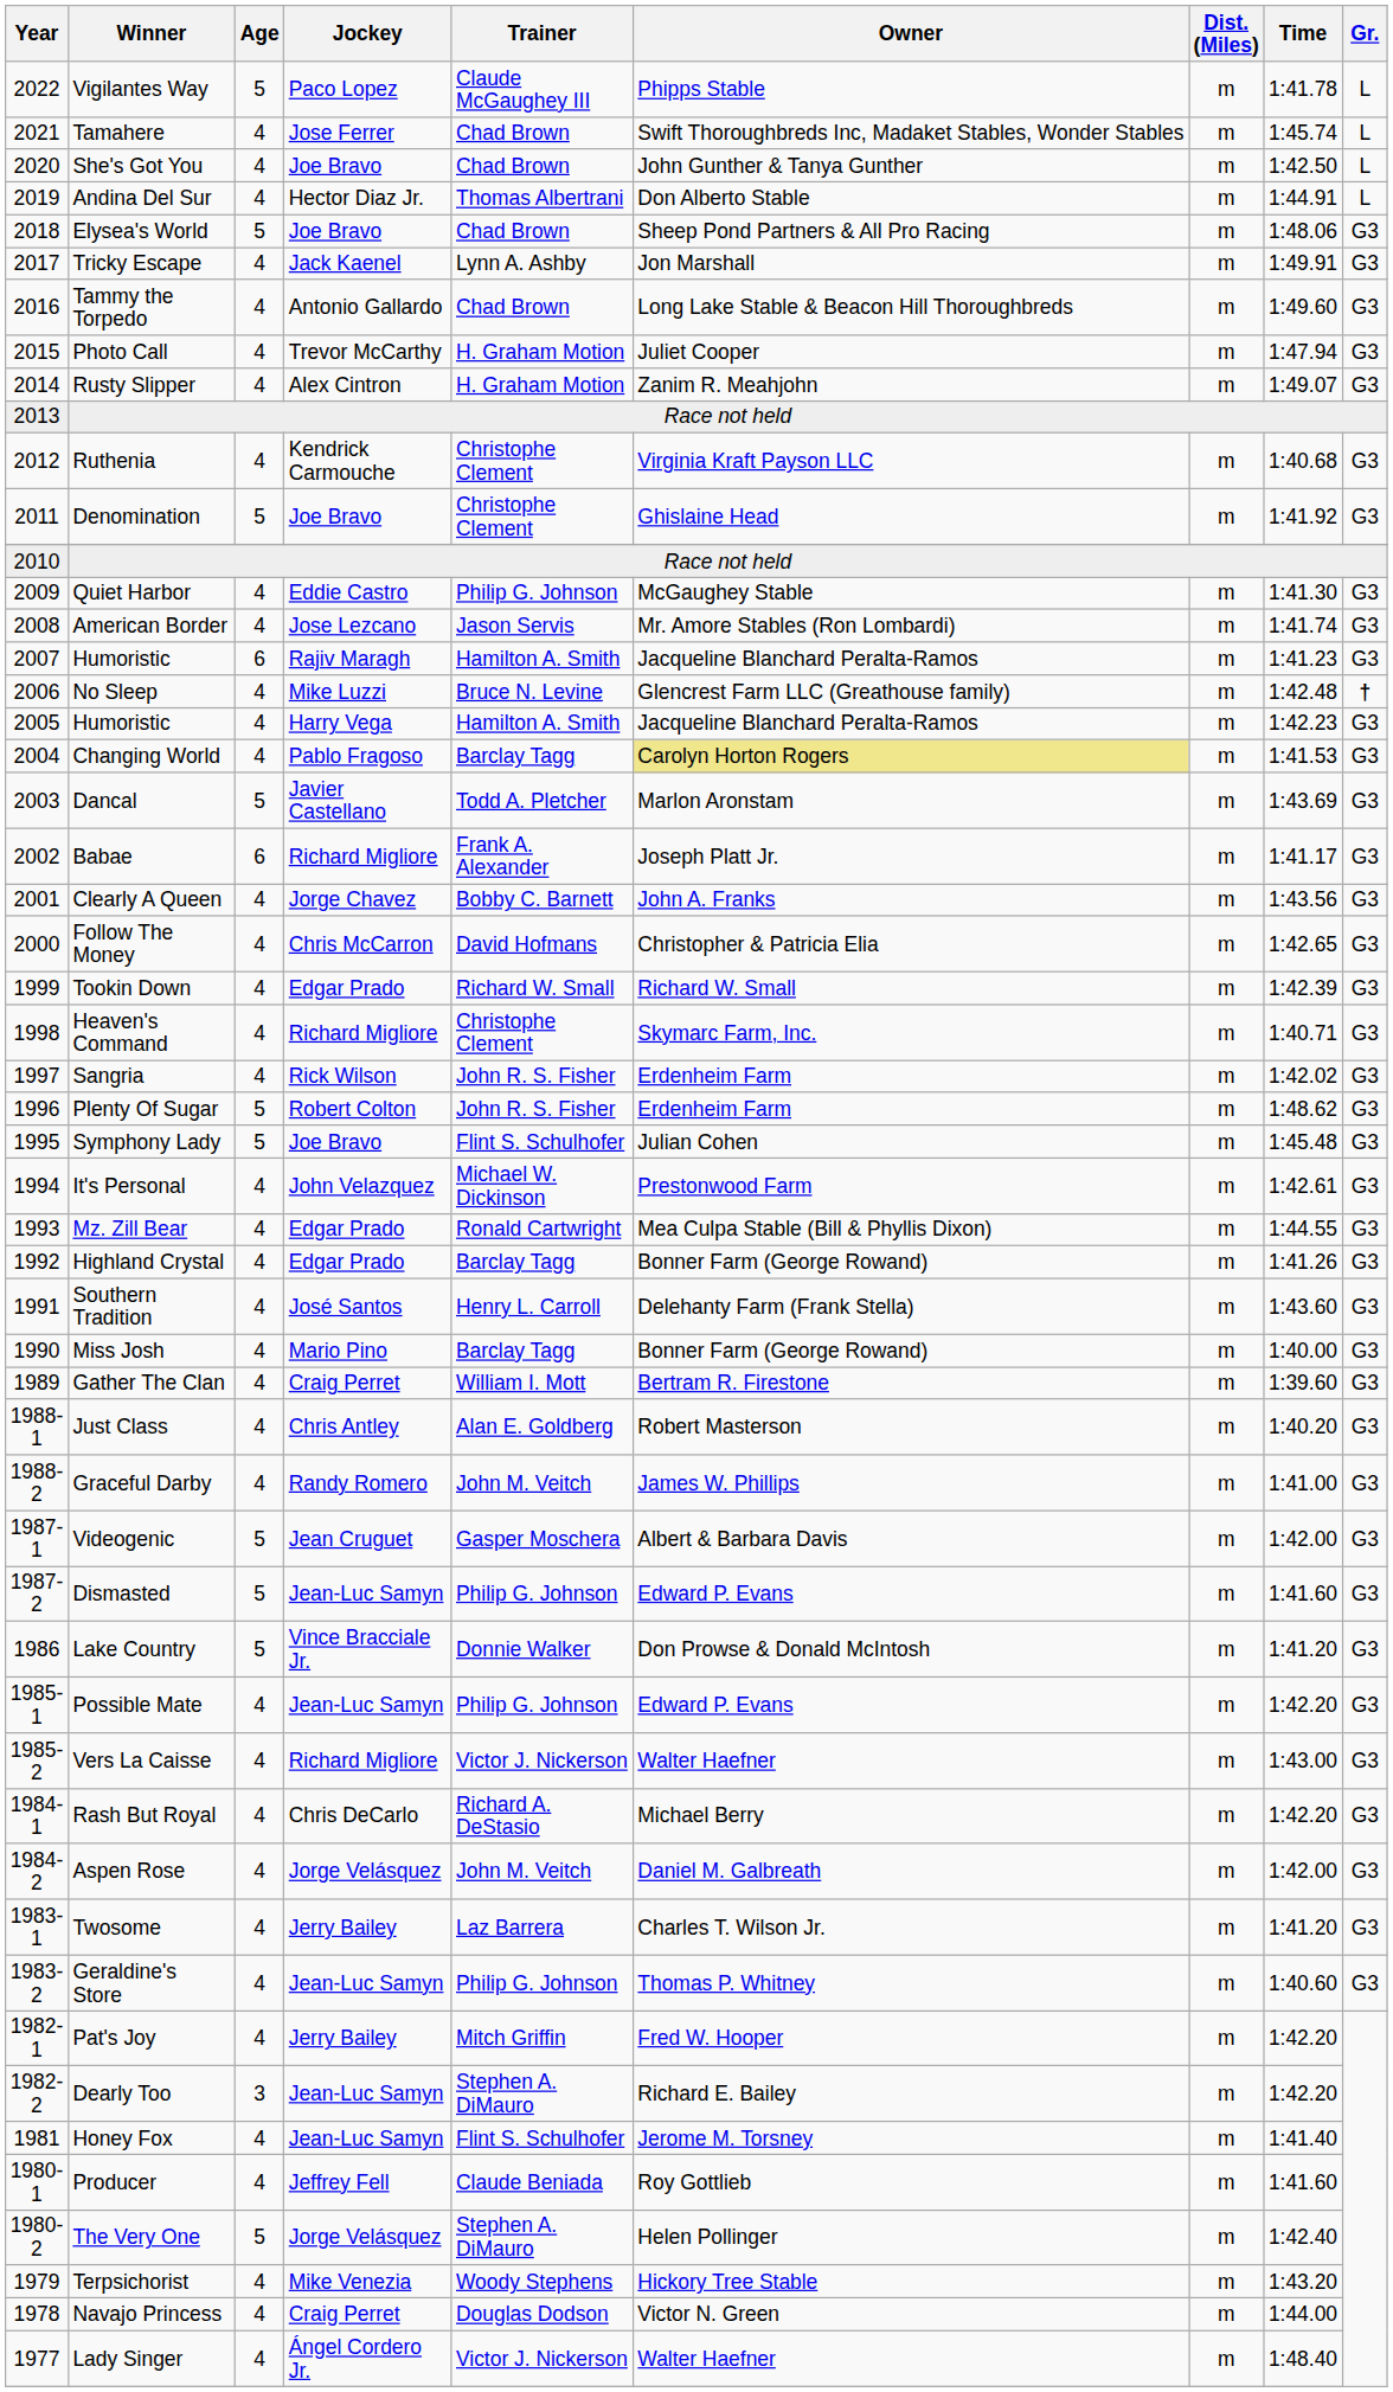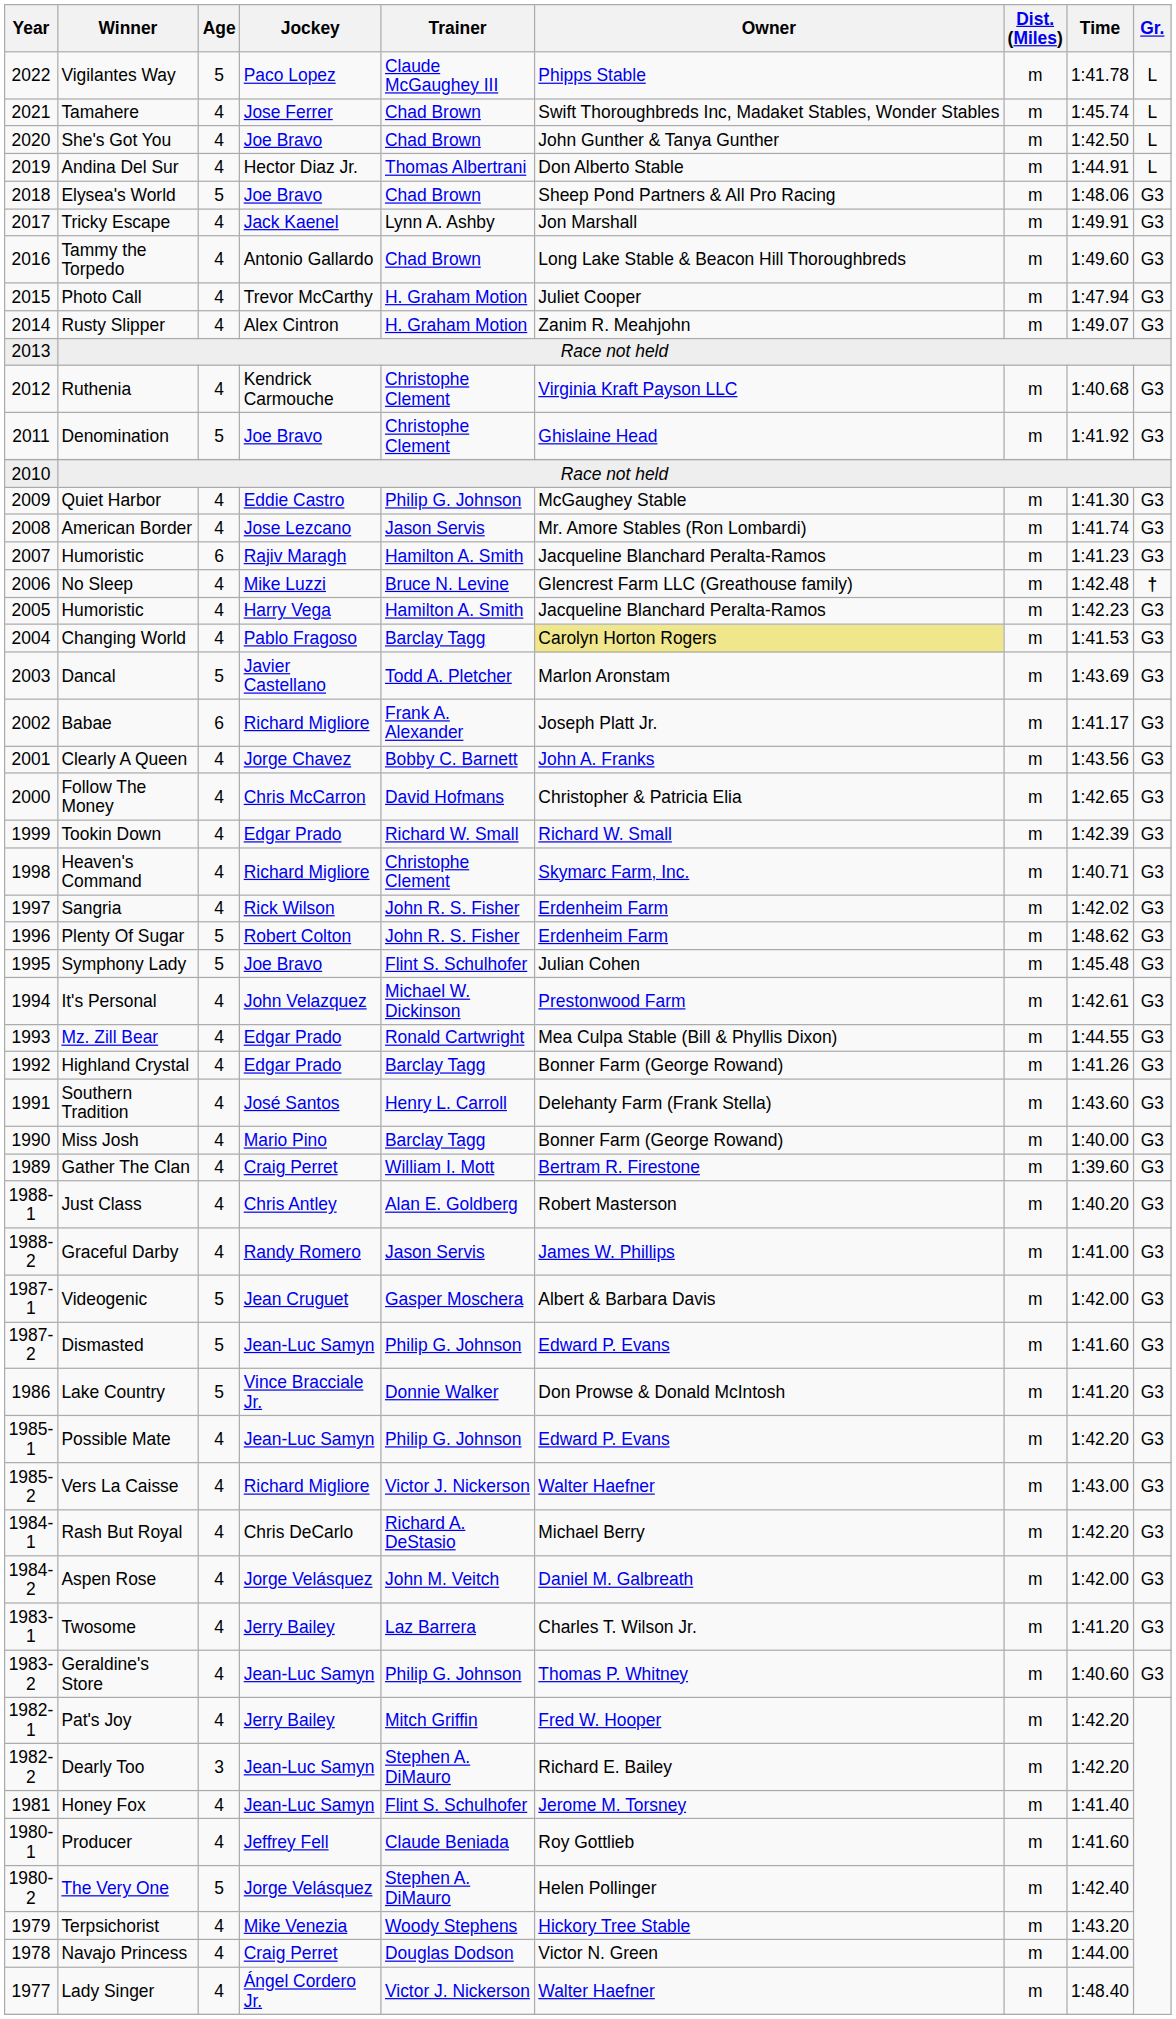 <table class="wikitable sortable" style="font-size:90%">
 <tr>
 <th style="width:30px">Year<br></th>
 <th style="width:110px">Winner<br></th>
 <th style="width:20px">Age<br></th>
 <th style="width:110px">Jockey<br></th>
 <th style="width:120px">Trainer<br></th>
 <th>Owner<br></th>
 <th style="width:25px"><a href='#'>Dist.</a><br> <span>(<a href='#'>Miles</a>)</span></th>
 <th style="width:25px">Time<br></th>
 <th style="width:25px"><a href='#'>Gr.</a></th>
 </tr>
 <tr>
 <td align=center>2022</td>
 <td>Vigilantes Way</td>
 <td align=center>5</td>
 <td><a href='#'>Paco Lopez</a></td>
 <td><a href='#'>Claude McGaughey III</a></td>
 <td><a href='#'>Phipps Stable</a></td>
 <td align=center> m</td>
 <td>1:41.78</td>
 <td align=center>L</td>
 </tr>
 <tr>
 <td align=center>2021</td>
 <td>Tamahere</td>
 <td align=center>4</td>
 <td><a href='#'>Jose Ferrer</a></td>
 <td><a href='#'>Chad Brown</a></td>
 <td>Swift Thoroughbreds Inc, Madaket Stables, Wonder Stables</td>
 <td align=center> m</td>
 <td>1:45.74</td>
 <td align=center>L</td>
 </tr>
 <tr>
 <td align=center>2020</td>
 <td>She's Got You</td>
 <td align=center>4</td>
 <td><a href='#'>Joe Bravo</a></td>
 <td><a href='#'>Chad Brown</a></td>
 <td>John Gunther & Tanya Gunther</td>
 <td align=center> m</td>
 <td>1:42.50</td>
 <td align=center>L</td>
 </tr>
 <tr>
 <td align=center>2019</td>
 <td>Andina Del Sur</td>
 <td align=center>4</td>
 <td>Hector Diaz Jr.</td>
 <td><a href='#'>Thomas Albertrani</a></td>
 <td>Don Alberto Stable</td>
 <td align=center> m</td>
 <td>1:44.91</td>
 <td align=center>L</td>
 </tr>
 <tr>
 <td align=center>2018</td>
 <td>Elysea's World</td>
 <td align=center>5</td>
 <td><a href='#'>Joe Bravo</a></td>
 <td><a href='#'>Chad Brown</a></td>
 <td>Sheep Pond Partners & All Pro Racing</td>
 <td align=center> m</td>
 <td>1:48.06</td>
 <td align=center>G3</td>
 </tr>
 <tr>
 <td align=center>2017</td>
 <td>Tricky Escape</td>
 <td align=center>4</td>
 <td><a href='#'>Jack Kaenel</a></td>
 <td>Lynn A. Ashby</td>
 <td>Jon Marshall</td>
 <td align=center> m</td>
 <td>1:49.91</td>
 <td align=center>G3</td>
 </tr>
 <tr>
 <td align=center>2016</td>
 <td>Tammy the Torpedo</td>
 <td align=center>4</td>
 <td>Antonio Gallardo</td>
 <td><a href='#'>Chad Brown</a></td>
 <td>Long Lake Stable & Beacon Hill Thoroughbreds</td>
 <td align=center> m</td>
 <td>1:49.60</td>
 <td align=center>G3</td>
 </tr>
 <tr>
 <td align=center>2015</td>
 <td>Photo Call</td>
 <td align=center>4</td>
 <td>Trevor McCarthy</td>
 <td><a href='#'>H. Graham Motion</a></td>
 <td>Juliet Cooper</td>
 <td align=center> m</td>
 <td>1:47.94</td>
 <td align=center>G3</td>
 </tr>
 <tr>
 <td align=center>2014</td>
 <td>Rusty Slipper</td>
 <td align=center>4</td>
 <td>Alex Cintron</td>
 <td><a href='#'>H. Graham Motion</a></td>
 <td>Zanim R. Meahjohn</td>
 <td align=center> m</td>
 <td>1:49.07</td>
 <td align=center>G3</td>
 </tr>
 <tr bgcolor="#eeeeee">
 <td align=center>2013</td>
 <td align=center  colspan=8><em>Race not held</em></td>
 </tr>
 <tr>
 <td align=center>2012</td>
 <td>Ruthenia</td>
 <td align=center>4</td>
 <td>Kendrick Carmouche</td>
 <td><a href='#'>Christophe Clement</a></td>
 <td><a href='#'>Virginia Kraft Payson LLC</a></td>
 <td align=center> m</td>
 <td>1:40.68</td>
 <td align=center>G3</td>
 </tr>
 <tr>
 <td align=center>2011</td>
 <td>Denomination</td>
 <td align=center>5</td>
 <td><a href='#'>Joe Bravo</a></td>
 <td><a href='#'>Christophe Clement</a></td>
 <td><a href='#'>Ghislaine Head</a></td>
 <td align=center> m</td>
 <td>1:41.92</td>
 <td align=center>G3</td>
 </tr>
 <tr>
 </tr>
 <tr bgcolor="#eeeeee">
 <td align=center>2010</td>
 <td align=center  colspan=8><em>Race not held</em></td>
 </tr>
 <tr>
 <td align=center>2009</td>
 <td>Quiet Harbor</td>
 <td align=center>4</td>
 <td><a href='#'>Eddie Castro</a></td>
 <td><a href='#'>Philip G. Johnson</a></td>
 <td>McGaughey Stable</td>
 <td align=center> m</td>
 <td>1:41.30</td>
 <td align=center>G3</td>
 </tr>
 <tr>
 <td align=center>2008</td>
 <td>American Border</td>
 <td align=center>4</td>
 <td><a href='#'>Jose Lezcano</a></td>
 <td><a href='#'>Jason Servis</a></td>
 <td>Mr. Amore Stables (Ron Lombardi)</td>
 <td align=center> m</td>
 <td>1:41.74</td>
 <td align=center>G3</td>
 </tr>
 <tr>
 <td align=center>2007</td>
 <td>Humoristic</td>
 <td align=center>6</td>
 <td><a href='#'>Rajiv Maragh</a></td>
 <td><a href='#'>Hamilton A. Smith</a></td>
 <td>Jacqueline Blanchard Peralta-Ramos</td>
 <td align=center> m</td>
 <td>1:41.23</td>
 <td align=center>G3</td>
 </tr>
 <tr>
 <td align=center>2006</td>
 <td>No Sleep</td>
 <td align=center>4</td>
 <td><a href='#'>Mike Luzzi</a></td>
 <td><a href='#'>Bruce N. Levine</a></td>
 <td>Glencrest Farm LLC (Greathouse family)</td>
 <td align=center> m</td>
 <td>1:42.48</td>
 <td align=center><strong>†</strong></td>
 </tr>
 <tr>
 <td align=center>2005</td>
 <td>Humoristic</td>
 <td align=center>4</td>
 <td><a href='#'>Harry Vega</a></td>
 <td><a href='#'>Hamilton A. Smith</a></td>
 <td>Jacqueline Blanchard Peralta-Ramos</td>
 <td align=center> m</td>
 <td>1:42.23</td>
 <td align=center>G3</td>
 </tr>
 <tr>
 <td align=center>2004</td>
 <td>Changing World</td>
 <td align=center>4</td>
 <td><a href='#'>Pablo Fragoso</a></td>
 <td><a href='#'>Barclay Tagg</a></td>
 <td style="background: khaki;">Carolyn Horton Rogers</td>
 <td align=center> m</td>
 <td>1:41.53</td>
 <td align=center>G3</td>
 </tr>
 <tr>
 <td align=center>2003</td>
 <td>Dancal</td>
 <td align=center>5</td>
 <td><a href='#'>Javier Castellano</a></td>
 <td><a href='#'>Todd A. Pletcher</a></td>
 <td>Marlon Aronstam</td>
 <td align=center> m</td>
 <td>1:43.69</td>
 <td align=center>G3</td>
 </tr>
 <tr>
 <td align=center>2002</td>
 <td>Babae</td>
 <td align=center>6</td>
 <td><a href='#'>Richard Migliore</a></td>
 <td><a href='#'>Frank A. Alexander</a></td>
 <td>Joseph Platt Jr.</td>
 <td align=center> m</td>
 <td>1:41.17</td>
 <td align=center>G3</td>
 </tr>
 <tr>
 <td align=center>2001</td>
 <td>Clearly A Queen</td>
 <td align=center>4</td>
 <td><a href='#'>Jorge Chavez</a></td>
 <td><a href='#'>Bobby C. Barnett</a></td>
 <td><a href='#'>John A. Franks</a></td>
 <td align=center> m</td>
 <td>1:43.56</td>
 <td align=center>G3</td>
 </tr>
 <tr>
 <td align=center>2000</td>
 <td>Follow The Money</td>
 <td align=center>4</td>
 <td><a href='#'>Chris McCarron</a></td>
 <td><a href='#'>David Hofmans</a></td>
 <td>Christopher & Patricia Elia</td>
 <td align=center> m</td>
 <td>1:42.65</td>
 <td align=center>G3</td>
 </tr>
 <tr>
 <td align=center>1999</td>
 <td>Tookin Down</td>
 <td align=center>4</td>
 <td><a href='#'>Edgar Prado</a></td>
 <td><a href='#'>Richard W. Small</a></td>
 <td><a href='#'>Richard W. Small</a></td>
 <td align=center> m</td>
 <td>1:42.39</td>
 <td align=center>G3</td>
 </tr>
 <tr>
 <td align=center>1998</td>
 <td>Heaven's Command</td>
 <td align=center>4</td>
 <td><a href='#'>Richard Migliore</a></td>
 <td><a href='#'>Christophe Clement</a></td>
 <td><a href='#'>Skymarc Farm, Inc.</a></td>
 <td align=center> m</td>
 <td>1:40.71</td>
 <td align=center>G3</td>
 </tr>
 <tr>
 <td align=center>1997</td>
 <td>Sangria</td>
 <td align=center>4</td>
 <td><a href='#'>Rick Wilson</a></td>
 <td><a href='#'>John R. S. Fisher</a></td>
 <td><a href='#'>Erdenheim Farm</a></td>
 <td align=center> m</td>
 <td>1:42.02</td>
 <td align=center>G3</td>
 </tr>
 <tr>
 <td align=center>1996</td>
 <td>Plenty Of Sugar</td>
 <td align=center>5</td>
 <td><a href='#'>Robert Colton</a></td>
 <td><a href='#'>John R. S. Fisher</a></td>
 <td><a href='#'>Erdenheim Farm</a></td>
 <td align=center> m</td>
 <td>1:48.62</td>
 <td align=center>G3</td>
 </tr>
 <tr>
 <td align=center>1995</td>
 <td>Symphony Lady</td>
 <td align=center>5</td>
 <td><a href='#'>Joe Bravo</a></td>
 <td><a href='#'>Flint S. Schulhofer</a></td>
 <td>Julian Cohen</td>
 <td align=center> m</td>
 <td>1:45.48</td>
 <td align=center>G3</td>
 </tr>
 <tr>
 <td align=center>1994</td>
 <td>It's Personal</td>
 <td align=center>4</td>
 <td><a href='#'>John Velazquez</a></td>
 <td><a href='#'>Michael W. Dickinson</a></td>
 <td><a href='#'>Prestonwood Farm</a></td>
 <td align=center> m</td>
 <td>1:42.61</td>
 <td align=center>G3</td>
 </tr>
 <tr>
 <td align=center>1993</td>
 <td><a href='#'>Mz. Zill Bear</a></td>
 <td align=center>4</td>
 <td><a href='#'>Edgar Prado</a></td>
 <td><a href='#'>Ronald Cartwright</a></td>
 <td>Mea Culpa Stable (Bill & Phyllis Dixon)</td>
 <td align=center> m</td>
 <td>1:44.55</td>
 <td align=center>G3</td>
 </tr>
 <tr>
 <td align=center>1992</td>
 <td>Highland Crystal</td>
 <td align=center>4</td>
 <td><a href='#'>Edgar Prado</a></td>
 <td><a href='#'>Barclay Tagg</a></td>
 <td>Bonner Farm (George Rowand)</td>
 <td align=center> m</td>
 <td>1:41.26</td>
 <td align=center>G3</td>
 </tr>
 <tr>
 <td align=center>1991</td>
 <td>Southern Tradition</td>
 <td align=center>4</td>
 <td><a href='#'>José Santos</a></td>
 <td><a href='#'>Henry L. Carroll</a></td>
 <td>Delehanty Farm (Frank Stella)</td>
 <td align=center> m</td>
 <td>1:43.60</td>
 <td align=center>G3</td>
 </tr>
 <tr>
 <td align=center>1990</td>
 <td>Miss Josh</td>
 <td align=center>4</td>
 <td><a href='#'>Mario Pino</a></td>
 <td><a href='#'>Barclay Tagg</a></td>
 <td>Bonner Farm (George Rowand)</td>
 <td align=center> m</td>
 <td>1:40.00</td>
 <td align=center>G3</td>
 </tr>
 <tr>
 <td align=center>1989</td>
 <td>Gather The Clan</td>
 <td align=center>4</td>
 <td><a href='#'>Craig Perret</a></td>
 <td><a href='#'>William I. Mott</a></td>
 <td><a href='#'>Bertram R. Firestone</a></td>
 <td align=center> m</td>
 <td>1:39.60</td>
 <td align=center>G3</td>
 </tr>
 <tr>
 <td align=center>1988-1</td>
 <td>Just Class</td>
 <td align=center>4</td>
 <td><a href='#'>Chris Antley</a></td>
 <td><a href='#'>Alan E. Goldberg</a></td>
 <td>Robert Masterson</td>
 <td align=center> m</td>
 <td>1:40.20</td>
 <td align=center>G3</td>
 </tr>
 <tr>
 <td align=center>1988-2</td>
 <td>Graceful Darby</td>
 <td align=center>4</td>
 <td><a href='#'>Randy Romero</a></td>
-<td><a href='#'>John M. Veitch</a></td>
+<td><a href='#'>Jason Servis</a></td>
 <td><a href='#'>James W. Phillips</a></td>
 <td align=center> m</td>
 <td>1:41.00</td>
 <td align=center>G3</td>
 </tr>
 <tr>
 <td align=center>1987-1</td>
 <td>Videogenic</td>
 <td align=center>5</td>
 <td><a href='#'>Jean Cruguet</a></td>
 <td><a href='#'>Gasper Moschera</a></td>
 <td>Albert & Barbara Davis</td>
 <td align=center> m</td>
 <td>1:42.00</td>
 <td align=center>G3</td>
 </tr>
 <tr>
 <td align=center>1987-2</td>
 <td>Dismasted</td>
 <td align=center>5</td>
 <td><a href='#'>Jean-Luc Samyn</a></td>
 <td><a href='#'>Philip G. Johnson</a></td>
 <td><a href='#'>Edward P. Evans</a></td>
 <td align=center> m</td>
 <td>1:41.60</td>
 <td align=center>G3</td>
 </tr>
 <tr>
 <td align=center>1986</td>
 <td>Lake Country</td>
 <td align=center>5</td>
 <td><a href='#'>Vince Bracciale Jr.</a></td>
 <td><a href='#'>Donnie Walker</a></td>
 <td>Don Prowse & Donald McIntosh</td>
 <td align=center> m</td>
 <td>1:41.20</td>
 <td align=center>G3</td>
 </tr>
 <tr>
 <td align=center>1985-1</td>
 <td>Possible Mate</td>
 <td align=center>4</td>
 <td><a href='#'>Jean-Luc Samyn</a></td>
 <td><a href='#'>Philip G. Johnson</a></td>
 <td><a href='#'>Edward P. Evans</a></td>
 <td align=center> m</td>
 <td>1:42.20</td>
 <td align=center>G3</td>
 </tr>
 <tr>
 <td align=center>1985-2</td>
 <td>Vers La Caisse</td>
 <td align=center>4</td>
 <td><a href='#'>Richard Migliore</a></td>
 <td><a href='#'>Victor J. Nickerson</a></td>
 <td><a href='#'>Walter Haefner</a></td>
 <td align=center> m</td>
 <td>1:43.00</td>
 <td align=center>G3</td>
 </tr>
 <tr>
 <td align=center>1984-1</td>
 <td>Rash But Royal</td>
 <td align=center>4</td>
 <td>Chris DeCarlo</td>
 <td><a href='#'>Richard A. DeStasio</a></td>
 <td>Michael Berry</td>
 <td align=center> m</td>
 <td>1:42.20</td>
 <td align=center>G3</td>
 </tr>
 <tr>
 <td align=center>1984-2</td>
 <td>Aspen Rose</td>
 <td align=center>4</td>
 <td><a href='#'>Jorge Velásquez</a></td>
 <td><a href='#'>John M. Veitch</a></td>
 <td><a href='#'>Daniel M. Galbreath</a></td>
 <td align=center> m</td>
 <td>1:42.00</td>
 <td align=center>G3</td>
 </tr>
 <tr>
 <td align=center>1983-1</td>
 <td>Twosome</td>
 <td align=center>4</td>
 <td><a href='#'>Jerry Bailey</a></td>
 <td><a href='#'>Laz Barrera</a></td>
 <td>Charles T. Wilson Jr.</td>
 <td align=center> m</td>
 <td>1:41.20</td>
 <td align=center>G3</td>
 </tr>
 <tr>
 <td align=center>1983-2</td>
 <td>Geraldine's Store</td>
 <td align=center>4</td>
 <td><a href='#'>Jean-Luc Samyn</a></td>
 <td><a href='#'>Philip G. Johnson</a></td>
 <td><a href='#'>Thomas P. Whitney</a></td>
 <td align=center> m</td>
 <td>1:40.60</td>
 <td align=center>G3</td>
 </tr>
 <tr>
 <td align=center>1982-1</td>
 <td>Pat's Joy</td>
 <td align=center>4</td>
 <td><a href='#'>Jerry Bailey</a></td>
 <td><a href='#'>Mitch Griffin</a></td>
 <td><a href='#'>Fred W. Hooper</a></td>
 <td align=center> m</td>
 <td>1:42.20</td>
 </tr>
 <tr>
 <td align=center>1982-2</td>
 <td>Dearly Too</td>
 <td align=center>3</td>
 <td><a href='#'>Jean-Luc Samyn</a></td>
 <td><a href='#'>Stephen A. DiMauro</a></td>
 <td>Richard E. Bailey</td>
 <td align=center> m</td>
 <td>1:42.20</td>
 </tr>
 <tr>
 <td align=center>1981</td>
 <td>Honey Fox</td>
 <td align=center>4</td>
 <td><a href='#'>Jean-Luc Samyn</a></td>
 <td><a href='#'>Flint S. Schulhofer</a></td>
 <td><a href='#'>Jerome M. Torsney</a></td>
 <td align=center> m</td>
 <td>1:41.40</td>
 </tr>
 <tr>
 <td align=center>1980-1</td>
 <td>Producer</td>
 <td align=center>4</td>
 <td><a href='#'>Jeffrey Fell</a></td>
 <td><a href='#'>Claude Beniada</a></td>
 <td>Roy Gottlieb</td>
 <td align=center> m</td>
 <td>1:41.60</td>
 </tr>
 <tr>
 <td align=center>1980-2</td>
 <td><a href='#'>The Very One</a></td>
 <td align=center>5</td>
 <td><a href='#'>Jorge Velásquez</a></td>
 <td><a href='#'>Stephen A. DiMauro</a></td>
 <td>Helen Pollinger</td>
 <td align=center> m</td>
 <td>1:42.40</td>
 </tr>
 <tr>
 <td align=center>1979</td>
 <td>Terpsichorist</td>
 <td align=center>4</td>
 <td><a href='#'>Mike Venezia</a></td>
 <td><a href='#'>Woody Stephens</a></td>
 <td><a href='#'>Hickory Tree Stable</a></td>
 <td align=center> m</td>
 <td>1:43.20</td>
 </tr>
 <tr>
 <td align=center>1978</td>
 <td>Navajo Princess</td>
 <td align=center>4</td>
 <td><a href='#'>Craig Perret</a></td>
 <td><a href='#'>Douglas Dodson</a></td>
 <td>Victor N. Green</td>
 <td align=center> m</td>
 <td>1:44.00</td>
 </tr>
 <tr>
 <td align=center>1977</td>
 <td>Lady Singer</td>
 <td align=center>4</td>
 <td><a href='#'>Ángel Cordero Jr.</a></td>
 <td><a href='#'>Victor J. Nickerson</a></td>
 <td><a href='#'>Walter Haefner</a></td>
 <td align=center> m</td>
 <td>1:48.40</td>
 </tr>
 <tr>
 </tr>
 </table>
